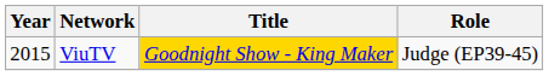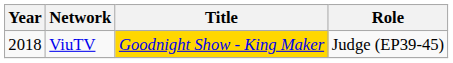 <table class="wikitable plainrowheaders">
 <tr>
 <th scope="col">Year</th>
 <th scope="col">Network</th>
 <th scope="col">Title</th>
 <th scope="col">Role</th>
 </tr>
 <tr>
-<td>2015</td>
+<td>2018</td>
 <td><a href='#'>ViuTV</a></td>
 <td style="background: gold;"><em><a href='#'>Goodnight Show - King Maker</a></em></td>
 <td>Judge (EP39-45)</td>
 </tr>
 <tr>
 </tr>
 </table>
